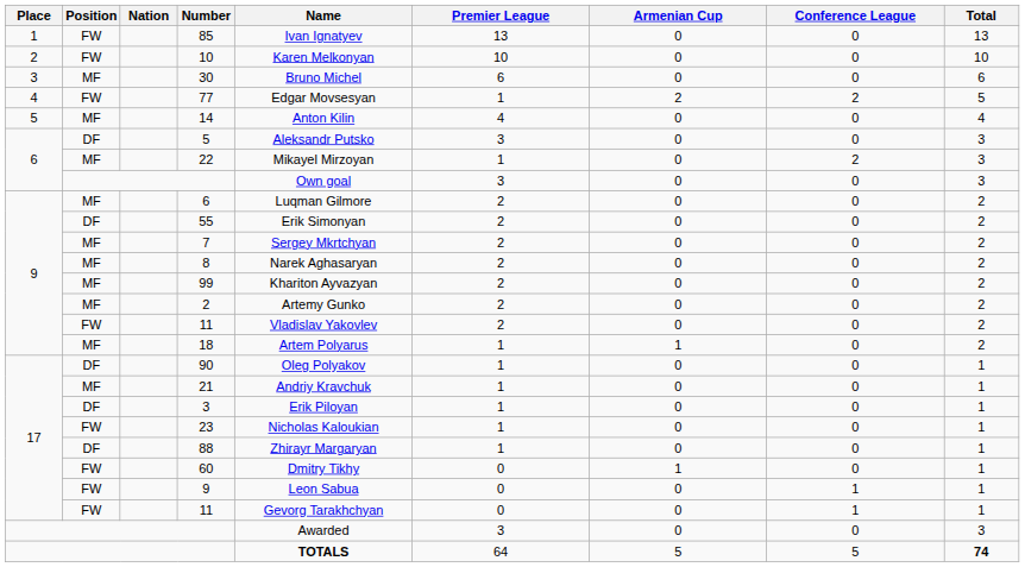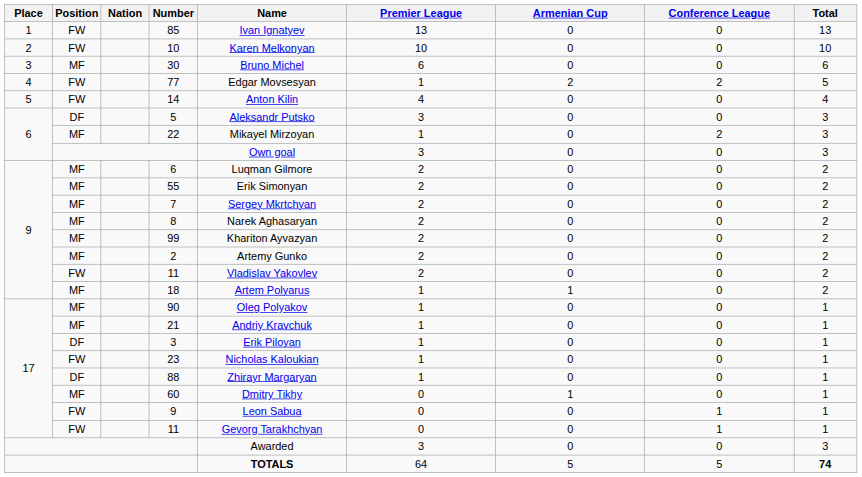 <table class="wikitable" style="font-size: 95%; text-align: center;">
 <tr>
 <th width=60>Place</th>
 <th width=60>Position</th>
 <th width=60>Nation</th>
 <th width=60>Number</th>
 <th width=200>Name</th>
 <th width=200><a href='#'>Premier League</a></th>
 <th width=200><a href='#'>Armenian Cup</a></th>
 <th width=200><a href='#'>Conference League</a></th>
 <th width=80><strong>Total</strong></th>
 </tr>
 <tr>
 <td>1</td>
 <td>FW</td>
 <td></td>
 <td>85</td>
 <td><a href='#'>Ivan Ignatyev</a></td>
 <td>13</td>
 <td>0</td>
 <td>0</td>
 <td>13</td>
 </tr>
 <tr>
 <td>2</td>
 <td>FW</td>
 <td></td>
 <td>10</td>
 <td><a href='#'>Karen Melkonyan</a></td>
 <td>10</td>
 <td>0</td>
 <td>0</td>
 <td>10</td>
 </tr>
 <tr>
 <td>3</td>
 <td>MF</td>
 <td></td>
 <td>30</td>
 <td><a href='#'>Bruno Michel</a></td>
 <td>6</td>
 <td>0</td>
 <td>0</td>
 <td>6</td>
 </tr>
 <tr>
 <td>4</td>
 <td>FW</td>
 <td></td>
 <td>77</td>
 <td>Edgar Movsesyan</td>
 <td>1</td>
 <td>2</td>
 <td>2</td>
 <td>5</td>
 </tr>
 <tr>
 <td>5</td>
-<td>MF</td>
+<td>FW</td>
 <td></td>
 <td>14</td>
 <td><a href='#'>Anton Kilin</a></td>
 <td>4</td>
 <td>0</td>
 <td>0</td>
 <td>4</td>
 </tr>
 <tr>
 <td rowspan="3">6</td>
 <td>DF</td>
 <td></td>
 <td>5</td>
 <td><a href='#'>Aleksandr Putsko</a></td>
 <td>3</td>
 <td>0</td>
 <td>0</td>
 <td>3</td>
 </tr>
 <tr>
 <td>MF</td>
 <td></td>
 <td>22</td>
 <td>Mikayel Mirzoyan</td>
 <td>1</td>
 <td>0</td>
 <td>2</td>
 <td>3</td>
 </tr>
 <tr>
 <td colspan="3"></td>
 <td><a href='#'>Own goal</a></td>
 <td>3</td>
 <td>0</td>
 <td>0</td>
 <td>3</td>
 </tr>
 <tr>
 <td rowspan="8">9</td>
 <td>MF</td>
 <td></td>
 <td>6</td>
 <td>Luqman Gilmore</td>
 <td>2</td>
 <td>0</td>
 <td>0</td>
 <td>2</td>
 </tr>
 <tr>
-<td>DF</td>
+<td>MF</td>
 <td></td>
 <td>55</td>
 <td>Erik Simonyan</td>
 <td>2</td>
 <td>0</td>
 <td>0</td>
 <td>2</td>
 </tr>
 <tr>
 <td>MF</td>
 <td></td>
 <td>7</td>
 <td><a href='#'>Sergey Mkrtchyan</a></td>
 <td>2</td>
 <td>0</td>
 <td>0</td>
 <td>2</td>
 </tr>
 <tr>
 <td>MF</td>
 <td></td>
 <td>8</td>
 <td>Narek Aghasaryan</td>
 <td>2</td>
 <td>0</td>
 <td>0</td>
 <td>2</td>
 </tr>
 <tr>
 <td>MF</td>
 <td></td>
 <td>99</td>
 <td>Khariton Ayvazyan</td>
 <td>2</td>
 <td>0</td>
 <td>0</td>
 <td>2</td>
 </tr>
 <tr>
 <td>MF</td>
 <td></td>
 <td>2</td>
 <td>Artemy Gunko</td>
 <td>2</td>
 <td>0</td>
 <td>0</td>
 <td>2</td>
 </tr>
 <tr>
 <td>FW</td>
 <td></td>
 <td>11</td>
 <td><a href='#'>Vladislav Yakovlev</a></td>
 <td>2</td>
 <td>0</td>
 <td>0</td>
 <td>2</td>
 </tr>
 <tr>
 <td>MF</td>
 <td></td>
 <td>18</td>
 <td><a href='#'>Artem Polyarus</a></td>
 <td>1</td>
 <td>1</td>
 <td>0</td>
 <td>2</td>
 </tr>
 <tr>
 <td rowspan="8">17</td>
-<td>DF</td>
+<td>MF</td>
 <td></td>
 <td>90</td>
 <td><a href='#'>Oleg Polyakov</a></td>
 <td>1</td>
 <td>0</td>
 <td>0</td>
 <td>1</td>
 </tr>
 <tr>
 <td>MF</td>
 <td></td>
 <td>21</td>
 <td><a href='#'>Andriy Kravchuk</a></td>
 <td>1</td>
 <td>0</td>
 <td>0</td>
 <td>1</td>
 </tr>
 <tr>
 <td>DF</td>
 <td></td>
 <td>3</td>
 <td><a href='#'>Erik Piloyan</a></td>
 <td>1</td>
 <td>0</td>
 <td>0</td>
 <td>1</td>
 </tr>
 <tr>
 <td>FW</td>
 <td></td>
 <td>23</td>
 <td><a href='#'>Nicholas Kaloukian</a></td>
 <td>1</td>
 <td>0</td>
 <td>0</td>
 <td>1</td>
 </tr>
 <tr>
 <td>DF</td>
 <td></td>
 <td>88</td>
 <td><a href='#'>Zhirayr Margaryan</a></td>
 <td>1</td>
 <td>0</td>
 <td>0</td>
 <td>1</td>
 </tr>
 <tr>
-<td>FW</td>
+<td>MF</td>
 <td></td>
 <td>60</td>
 <td><a href='#'>Dmitry Tikhy</a></td>
 <td>0</td>
 <td>1</td>
 <td>0</td>
 <td>1</td>
 </tr>
 <tr>
 <td>FW</td>
 <td></td>
 <td>9</td>
 <td><a href='#'>Leon Sabua</a></td>
 <td>0</td>
 <td>0</td>
 <td>1</td>
 <td>1</td>
 </tr>
 <tr>
 <td>FW</td>
 <td></td>
 <td>11</td>
 <td><a href='#'>Gevorg Tarakhchyan</a></td>
 <td>0</td>
 <td>0</td>
 <td>1</td>
 <td>1</td>
 </tr>
 <tr>
 <td colspan="4"></td>
 <td>Awarded</td>
 <td>3</td>
 <td>0</td>
 <td>0</td>
 <td>3</td>
 </tr>
 <tr>
 <td colspan="4"></td>
 <td><strong>TOTALS</strong></td>
 <td>64</td>
 <td>5</td>
 <td>5</td>
 <td><strong>74</strong></td>
 </tr>
 </table>
